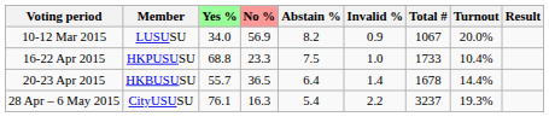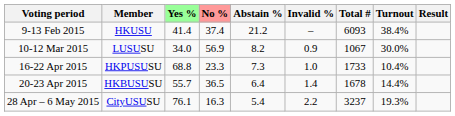 <table class="wikitable" style="text-align:center; font-size:80%">
 <tr>
 <th>Voting period</th>
 <th>Member</th>
 <th style="background:#9F9;vertical-align:middle;text-align:center;" class="table-yes">Yes %</th>
 <th style="background:#F99;vertical-align:middle;text-align:center;" class="table-no">No %</th>
 <th>Abstain %</th>
 <th>Invalid %</th>
 <th>Total #</th>
 <th>Turnout</th>
 <th>Result</th>
 </tr>
 <tr>
+<td>9-13 Feb 2015</td>
+<td><a href='#'>HKUSU</a></td>
+<td>41.4</td>
+<td>37.4</td>
+<td>21.2</td>
+<td>–</td>
+<td>6093</td>
+<td>38.4%</td>
+<td></td>
+</tr>
+<tr>
 <td>10-12 Mar 2015</td>
 <td><a href='#'>LUSU</a>SU</td>
 <td>34.0</td>
 <td>56.9</td>
 <td>8.2</td>
 <td>0.9</td>
 <td>1067</td>
-<td>20.0%</td>
+<td>30.0%</td>
 <td></td>
 </tr>
 <tr>
 <td>16-22 Apr 2015</td>
 <td><a href='#'>HKPUSU</a>SU</td>
 <td>68.8</td>
 <td>23.3</td>
-<td>7.5</td>
+<td>7.3</td>
 <td>1.0</td>
 <td>1733</td>
 <td>10.4%</td>
 <td></td>
 </tr>
 <tr>
 <td>20-23 Apr 2015</td>
 <td><a href='#'>HKBUSU</a>SU</td>
 <td>55.7</td>
 <td>36.5</td>
 <td>6.4</td>
 <td>1.4</td>
 <td>1678</td>
 <td>14.4%</td>
 <td></td>
 </tr>
 <tr>
 <td>28 Apr – 6 May 2015</td>
 <td><a href='#'>CityUSU</a>SU</td>
 <td>76.1</td>
 <td>16.3</td>
 <td>5.4</td>
 <td>2.2</td>
 <td>3237</td>
 <td>19.3%</td>
 <td></td>
 </tr>
 </table>
